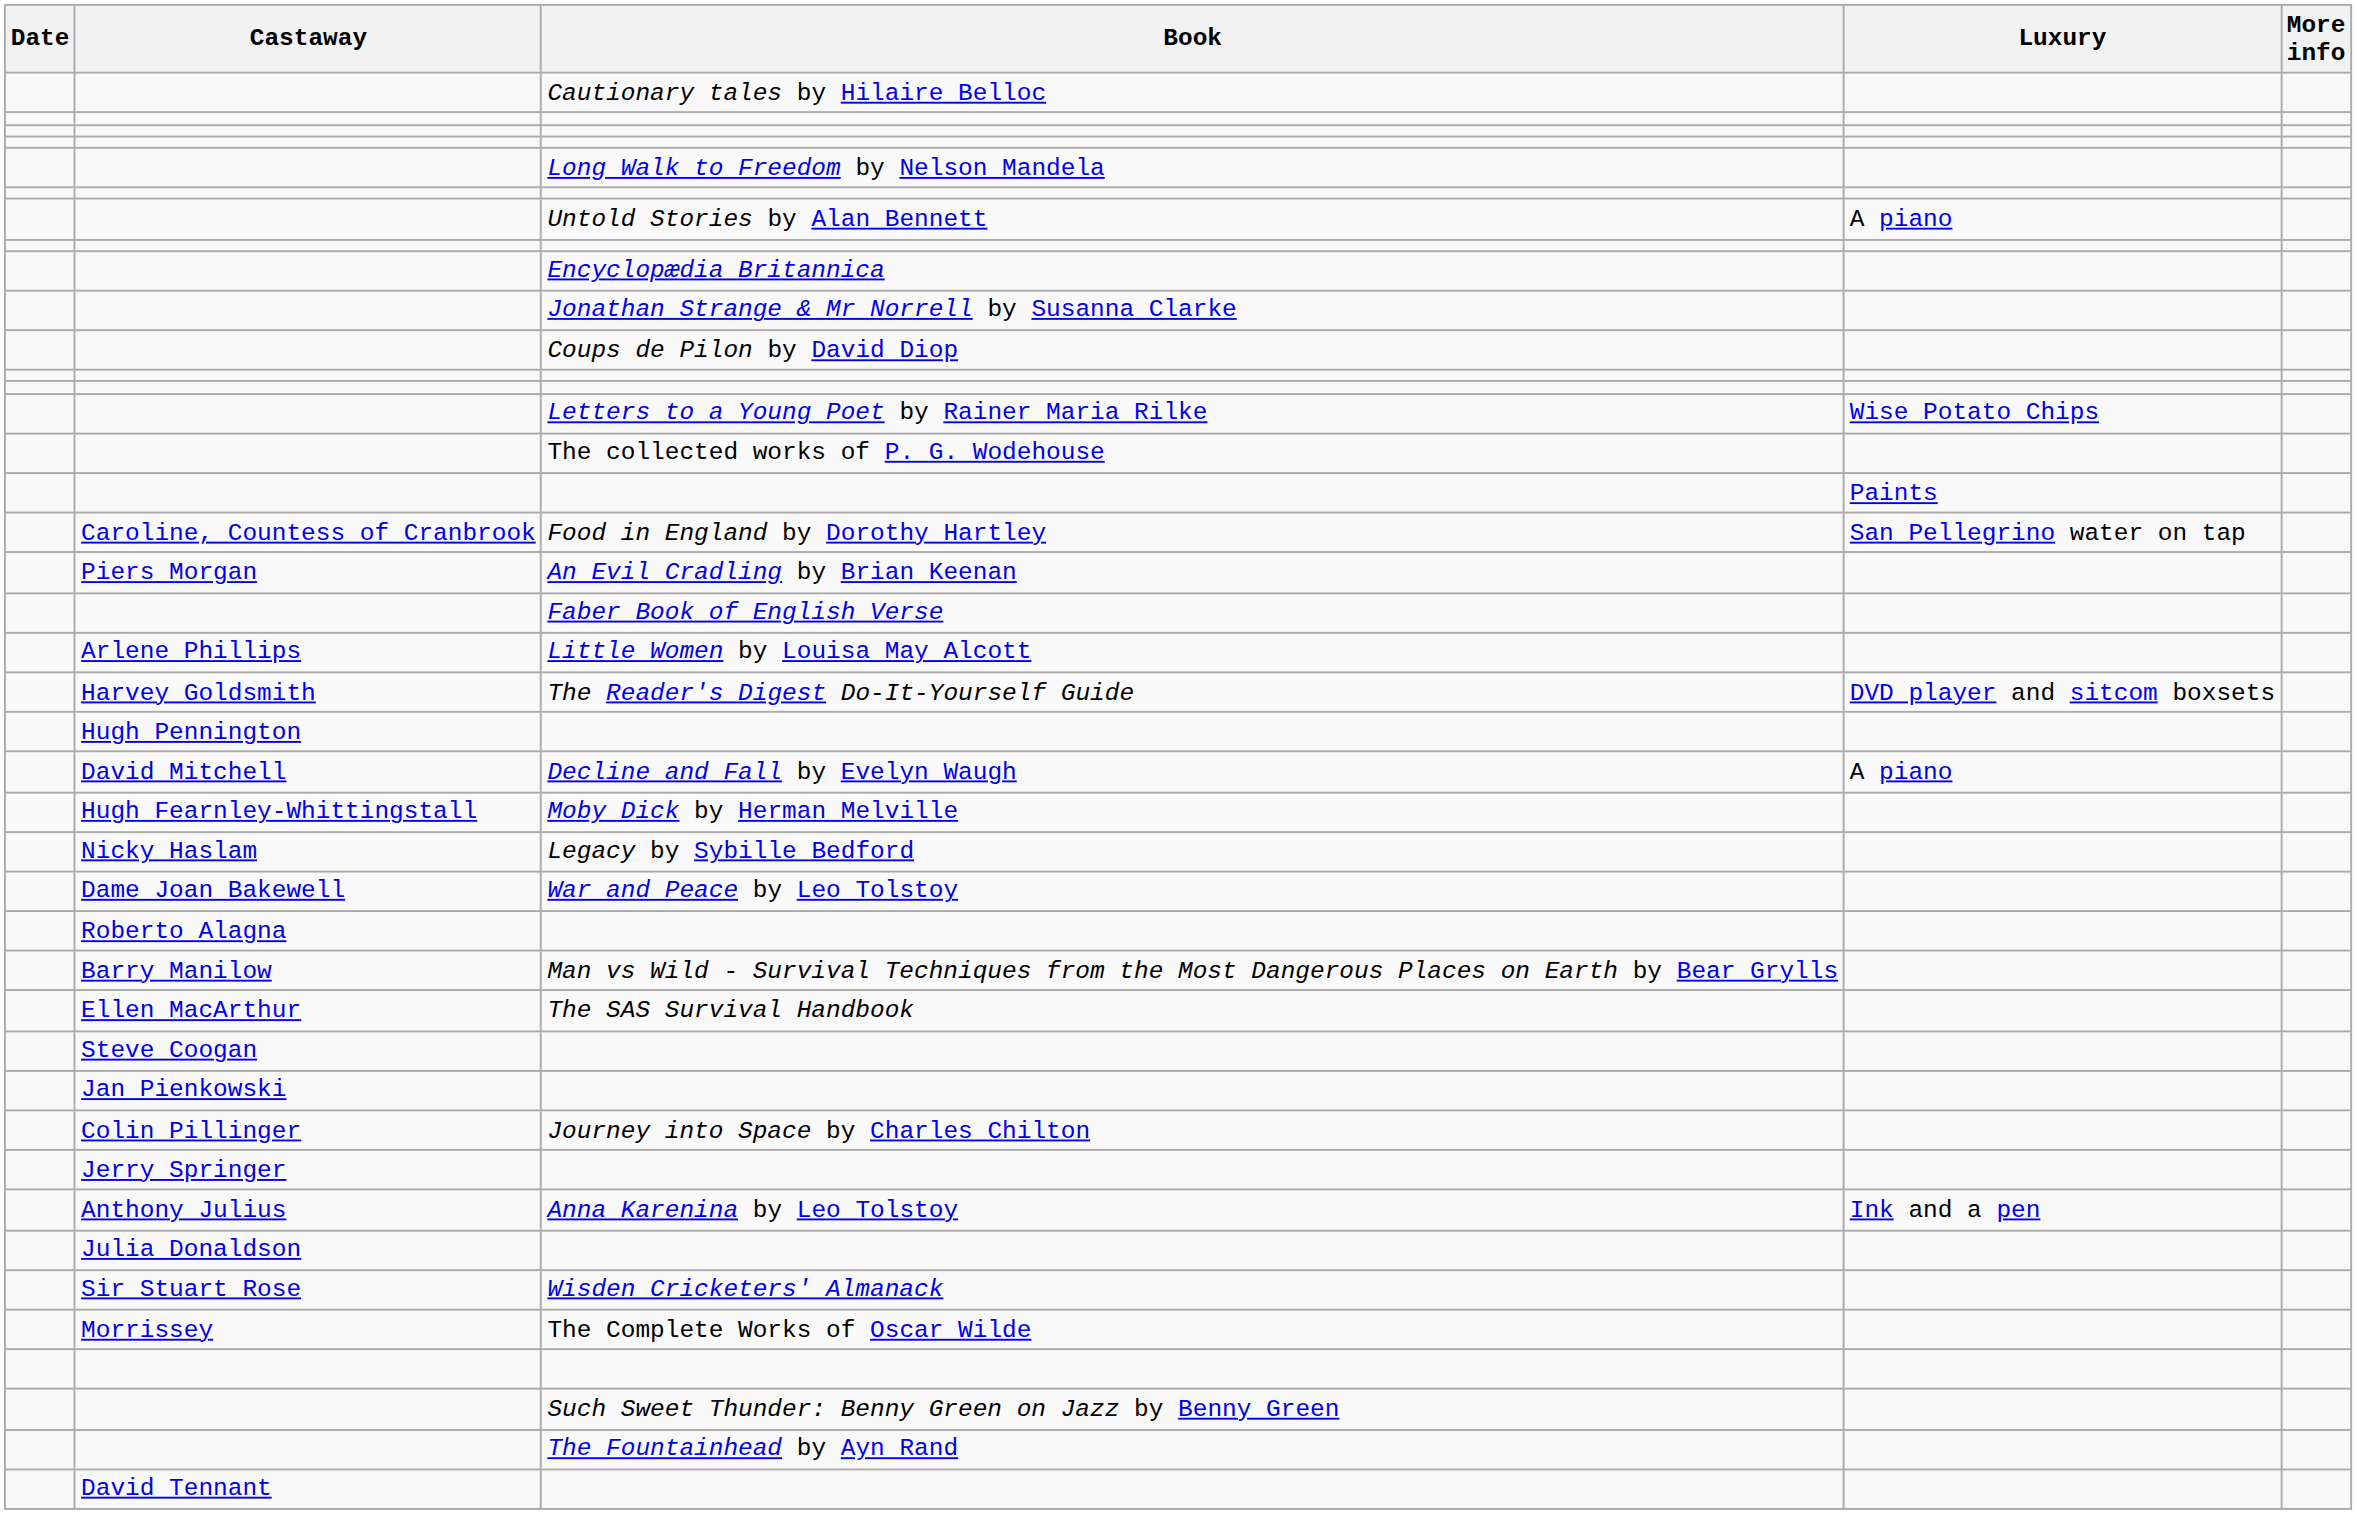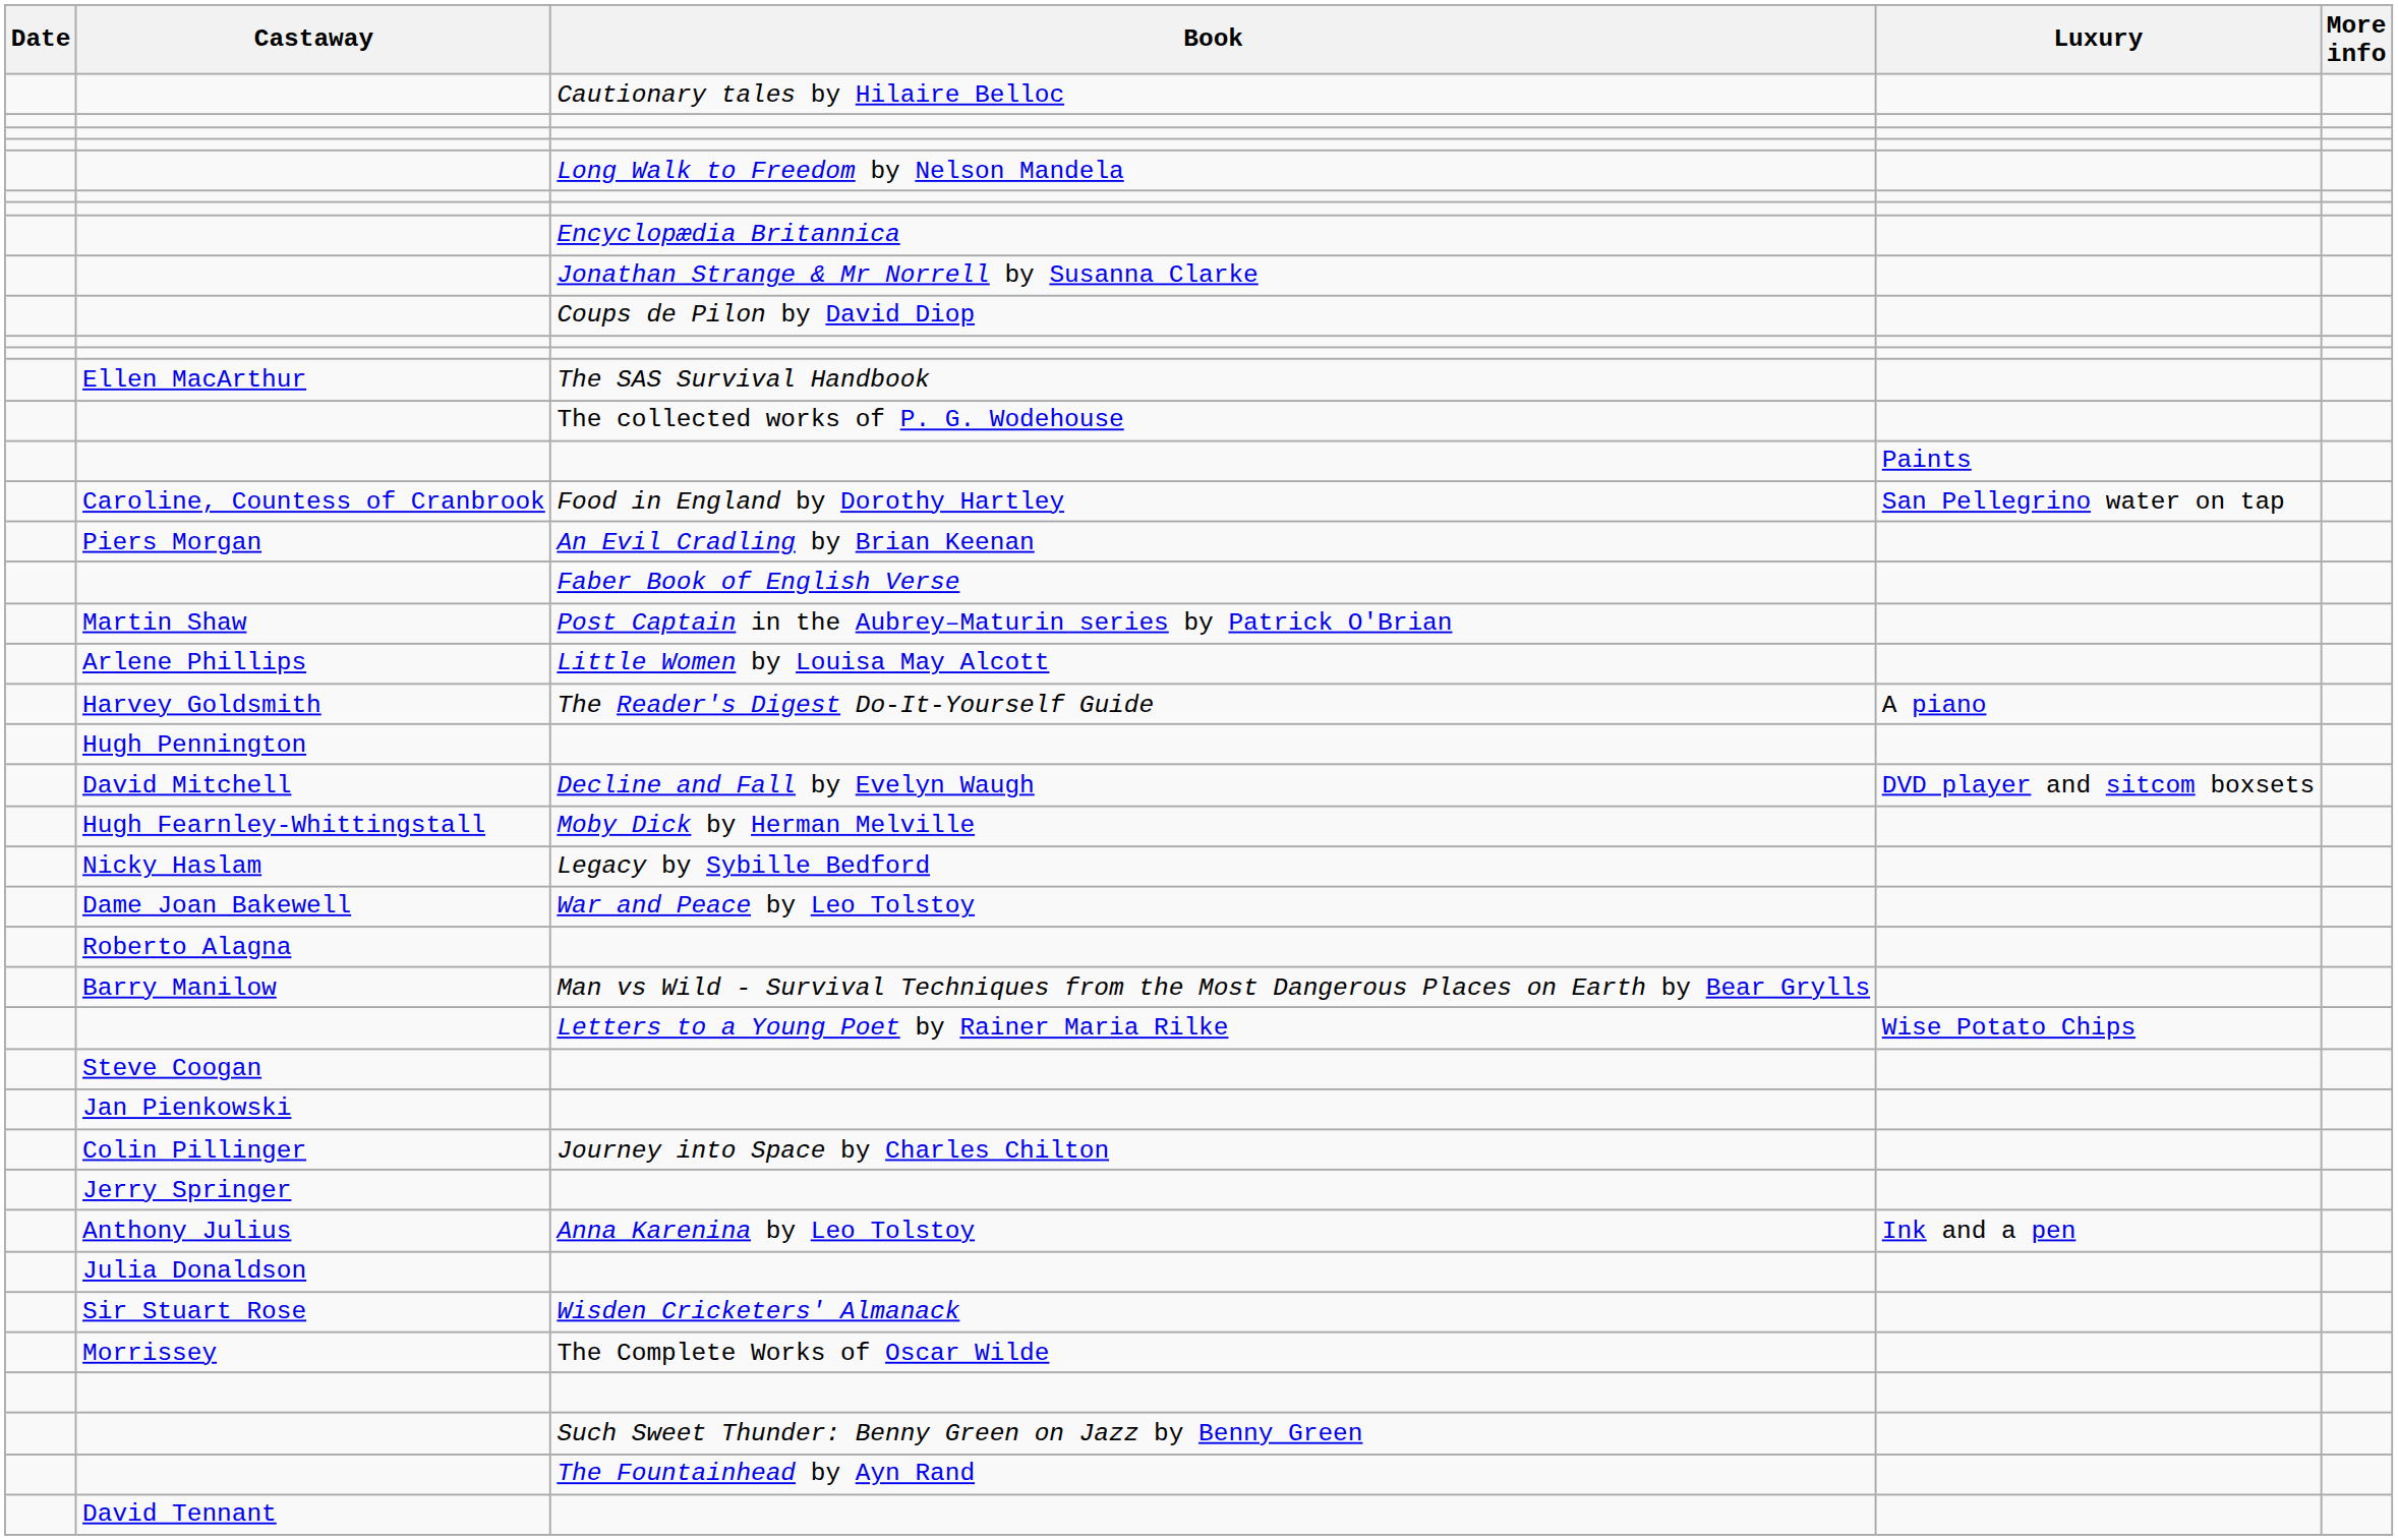 <table class="wikitable sortable">
 <tr>
 <th>Date</th>
 <th>Castaway</th>
 <th>Book</th>
 <th>Luxury</th>
 <th class="unsortable">More<br>info</th>
 </tr>
 <tr>
 <td></td>
 <td></td>
 <td><em>Cautionary tales</em> by <a href='#'>Hilaire Belloc</a></td>
 <td></td>
 <td></td>
 </tr>
 <tr>
 <td></td>
 <td></td>
 <td></td>
 <td></td>
 <td></td>
 </tr>
 <tr>
 <td></td>
 <td></td>
 <td></td>
 <td></td>
 <td></td>
 </tr>
 <tr>
 <td></td>
 <td></td>
 <td></td>
 <td></td>
 <td></td>
 </tr>
 <tr>
 <td></td>
 <td></td>
 <td><em><a href='#'>Long Walk to Freedom</a></em> by <a href='#'>Nelson Mandela</a></td>
 <td></td>
 <td></td>
 </tr>
 <tr>
 <td></td>
 <td></td>
 <td></td>
 <td></td>
 <td></td>
 </tr>
 <tr>
 <td></td>
 <td></td>
-<td><em>Untold Stories</em> by <a href='#'>Alan Bennett</a></td>
-<td>A <a href='#'>piano</a></td>
-<td></td>
-</tr>
-<tr>
-<td></td>
-<td></td>
 <td></td>
 <td></td>
 <td></td>
 </tr>
 <tr>
 <td></td>
 <td></td>
 <td><em><a href='#'>Encyclopædia Britannica</a></em></td>
 <td></td>
 <td></td>
 </tr>
 <tr>
 <td></td>
 <td></td>
 <td><em><a href='#'>Jonathan Strange & Mr Norrell</a></em> by <a href='#'>Susanna Clarke</a></td>
 <td></td>
 <td></td>
 </tr>
 <tr>
 <td></td>
 <td></td>
 <td><em>Coups de Pilon</em> by <a href='#'>David Diop</a></td>
 <td></td>
 <td></td>
 </tr>
 <tr>
 <td></td>
 <td></td>
 <td></td>
 <td></td>
 <td></td>
 </tr>
 <tr>
 <td></td>
 <td></td>
 <td></td>
 <td></td>
 <td></td>
 </tr>
 <tr>
 <td></td>
+<td><a href='#'>Ellen MacArthur</a></td>
+<td><em>The SAS Survival Handbook</em></td>
 <td></td>
-<td><em><a href='#'>Letters to a Young Poet</a></em> by <a href='#'>Rainer Maria Rilke</a></td>
-<td><a href='#'>Wise Potato Chips</a></td>
 <td></td>
 </tr>
 <tr>
 <td></td>
 <td></td>
 <td>The collected works of <a href='#'>P. G. Wodehouse</a></td>
 <td></td>
 <td></td>
 </tr>
 <tr>
 <td></td>
 <td></td>
 <td></td>
 <td><a href='#'>Paints</a></td>
 <td></td>
 </tr>
 <tr>
 <td></td>
 <td><a href='#'>Caroline, Countess of Cranbrook</a></td>
 <td><em>Food in England</em> by <a href='#'>Dorothy Hartley</a></td>
 <td><a href='#'>San Pellegrino</a> water on tap</td>
 <td></td>
 </tr>
 <tr>
 <td></td>
 <td><a href='#'>Piers Morgan</a></td>
 <td><em><a href='#'>An Evil Cradling</a></em> by <a href='#'>Brian Keenan</a></td>
 <td></td>
 <td></td>
 </tr>
 <tr>
 <td></td>
 <td></td>
 <td><em><a href='#'>Faber Book of English Verse</a></em></td>
 <td></td>
 <td></td>
 </tr>
 <tr>
 <td></td>
+<td><a href='#'>Martin Shaw</a></td>
+<td><em><a href='#'>Post Captain</a></em> in the <a href='#'>Aubrey–Maturin series</a> by <a href='#'>Patrick O'Brian</a></td>
+<td></td>
+<td><br></td>
+</tr>
+<tr>
+<td></td>
 <td><a href='#'>Arlene Phillips</a></td>
 <td><em><a href='#'>Little Women</a></em> by <a href='#'>Louisa May Alcott</a></td>
 <td></td>
 <td><br></td>
 </tr>
 <tr>
 <td></td>
 <td><a href='#'>Harvey Goldsmith</a></td>
 <td><em>The <a href='#'>Reader's Digest</a> Do-It-Yourself Guide</em></td>
-<td><a href='#'>DVD player</a> and <a href='#'>sitcom</a> boxsets</td>
+<td>A <a href='#'>piano</a></td>
 <td><br></td>
 </tr>
 <tr>
 <td></td>
 <td><a href='#'>Hugh Pennington</a></td>
 <td></td>
 <td></td>
 <td><br></td>
 </tr>
 <tr>
 <td></td>
 <td><a href='#'>David Mitchell</a></td>
 <td><em><a href='#'>Decline and Fall</a></em> by <a href='#'>Evelyn Waugh</a></td>
-<td>A <a href='#'>piano</a></td>
+<td><a href='#'>DVD player</a> and <a href='#'>sitcom</a> boxsets</td>
 <td><br></td>
 </tr>
 <tr>
 <td></td>
 <td><a href='#'>Hugh Fearnley-Whittingstall</a></td>
 <td><em><a href='#'>Moby Dick</a></em> by <a href='#'>Herman Melville</a></td>
 <td></td>
 <td><br></td>
 </tr>
 <tr>
 <td></td>
 <td><a href='#'>Nicky Haslam</a></td>
 <td><em>Legacy</em> by <a href='#'>Sybille Bedford</a></td>
 <td></td>
 <td><br></td>
 </tr>
 <tr>
 <td></td>
 <td><a href='#'>Dame Joan Bakewell</a></td>
 <td><em><a href='#'>War and Peace</a></em> by <a href='#'>Leo Tolstoy</a></td>
 <td></td>
 <td></td>
 </tr>
 <tr>
 <td></td>
 <td><a href='#'>Roberto Alagna</a></td>
 <td></td>
 <td></td>
 <td></td>
 </tr>
 <tr>
 <td></td>
 <td><a href='#'>Barry Manilow</a></td>
 <td><em>Man vs Wild - Survival Techniques from the Most Dangerous Places on Earth</em> by <a href='#'>Bear Grylls</a></td>
 <td></td>
 <td></td>
 </tr>
 <tr>
 <td></td>
-<td><a href='#'>Ellen MacArthur</a></td>
-<td><em>The SAS Survival Handbook</em></td>
 <td></td>
+<td><em><a href='#'>Letters to a Young Poet</a></em> by <a href='#'>Rainer Maria Rilke</a></td>
+<td><a href='#'>Wise Potato Chips</a></td>
 <td></td>
 </tr>
 <tr>
 <td></td>
 <td><a href='#'>Steve Coogan</a></td>
 <td></td>
 <td></td>
 <td><br></td>
 </tr>
 <tr>
 <td></td>
 <td><a href='#'>Jan Pienkowski</a></td>
 <td></td>
 <td></td>
 <td><br></td>
 </tr>
 <tr>
 <td></td>
 <td><a href='#'>Colin Pillinger</a></td>
 <td><em>Journey into Space</em> by <a href='#'>Charles Chilton</a></td>
 <td></td>
 <td><br></td>
 </tr>
 <tr>
 <td></td>
 <td><a href='#'>Jerry Springer</a></td>
 <td></td>
 <td></td>
 <td><br></td>
 </tr>
 <tr>
 <td></td>
 <td><a href='#'>Anthony Julius</a></td>
 <td><em><a href='#'>Anna Karenina</a></em> by <a href='#'>Leo Tolstoy</a></td>
 <td><a href='#'>Ink</a> and a <a href='#'>pen</a></td>
 <td><br></td>
 </tr>
 <tr>
 <td></td>
 <td><a href='#'>Julia Donaldson</a></td>
 <td></td>
 <td></td>
 <td><br></td>
 </tr>
 <tr>
 <td></td>
 <td><a href='#'>Sir Stuart Rose</a></td>
 <td><em><a href='#'>Wisden Cricketers' Almanack</a></em></td>
 <td></td>
 <td><br></td>
 </tr>
 <tr>
 <td></td>
 <td><a href='#'>Morrissey</a></td>
 <td>The Complete Works of <a href='#'>Oscar Wilde</a></td>
 <td></td>
 <td><br></td>
 </tr>
 <tr>
 <td></td>
 <td></td>
 <td></td>
 <td></td>
 <td><br></td>
 </tr>
 <tr>
 <td></td>
 <td></td>
 <td><em>Such Sweet Thunder: Benny Green on Jazz</em> by <a href='#'>Benny Green</a></td>
 <td></td>
 <td></td>
 </tr>
 <tr>
 <td></td>
 <td></td>
 <td><em><a href='#'>The Fountainhead</a></em> by <a href='#'>Ayn Rand</a></td>
 <td></td>
 <td></td>
 </tr>
 <tr>
 <td></td>
 <td><a href='#'>David Tennant</a></td>
 <td></td>
 <td></td>
 <td></td>
 </tr>
 </table>
